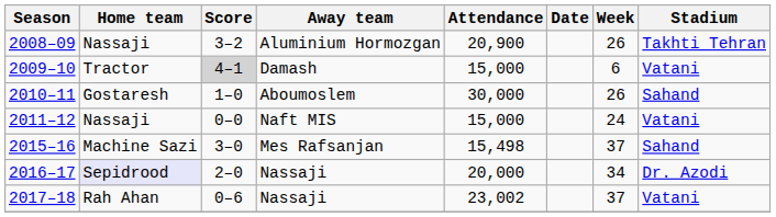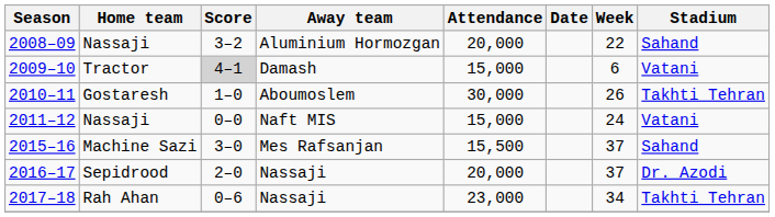 <table class="wikitable sortable">
 <tr>
 <th>Season</th>
 <th>Home team</th>
 <th>Score</th>
 <th>Away team</th>
 <th>Attendance</th>
 <th>Date</th>
 <th>Week</th>
 <th>Stadium</th>
 </tr>
 <tr>
 <td align=center><a href='#'>2008–09</a></td>
 <td>Nassaji</td>
 <td align=center>3–2</td>
 <td>Aluminium Hormozgan</td>
-<td align=center>20,900</td>
+<td align=center>20,000</td>
 <td></td>
-<td align=center>26</td>
-<td><a href='#'>Takhti Tehran</a></td>
+<td align=center>22</td>
+<td><a href='#'>Sahand</a></td>
 </tr>
 <tr>
 <td align=center><a href='#'>2009–10</a></td>
 <td>Tractor</td>
 <td align=center style="background: lightgrey;">4–1</td>
 <td>Damash</td>
 <td align=center>15,000</td>
 <td></td>
 <td align=center>6</td>
 <td><a href='#'>Vatani</a></td>
 </tr>
 <tr>
 <td align=center><a href='#'>2010–11</a></td>
 <td>Gostaresh</td>
 <td align=center>1–0</td>
 <td>Aboumoslem</td>
 <td align=center>30,000</td>
 <td></td>
 <td align=center>26</td>
-<td><a href='#'>Sahand</a></td>
+<td><a href='#'>Takhti Tehran</a></td>
 </tr>
 <tr>
 <td align=center><a href='#'>2011–12</a></td>
 <td>Nassaji</td>
 <td align=center>0–0</td>
 <td>Naft MIS</td>
 <td align=center>15,000</td>
 <td></td>
 <td align=center>24</td>
 <td><a href='#'>Vatani</a></td>
 </tr>
 <tr>
 <td align=center><a href='#'>2015–16</a></td>
 <td>Machine Sazi</td>
 <td align=center>3–0</td>
 <td>Mes Rafsanjan</td>
-<td align=center>15,498</td>
+<td align=center>15,500</td>
 <td></td>
 <td align=center>37</td>
 <td><a href='#'>Sahand</a></td>
 </tr>
 <tr>
 <td align=center><a href='#'>2016–17</a></td>
-<td style="background: lavender;">Sepidrood</td>
+<td>Sepidrood</td>
 <td align=center>2–0</td>
 <td>Nassaji</td>
 <td align=center>20,000</td>
 <td></td>
-<td align=center>34</td>
+<td align=center>37</td>
 <td><a href='#'>Dr. Azodi</a></td>
 </tr>
 <tr>
 <td align=center><a href='#'>2017–18</a></td>
 <td>Rah Ahan</td>
 <td align=center>0–6</td>
 <td>Nassaji</td>
-<td align=center>23,002</td>
+<td align=center>23,000</td>
 <td></td>
-<td align=center>37</td>
-<td><a href='#'>Vatani</a></td>
+<td align=center>34</td>
+<td><a href='#'>Takhti Tehran</a></td>
 </tr>
 <tr>
 </tr>
 </table>
